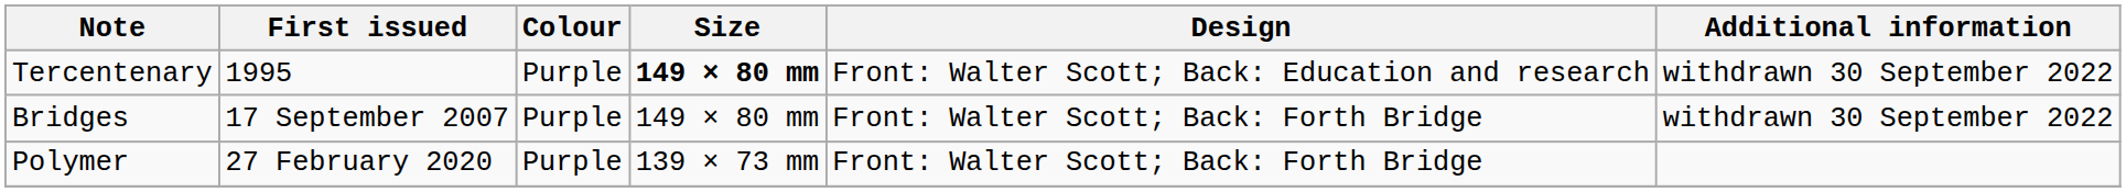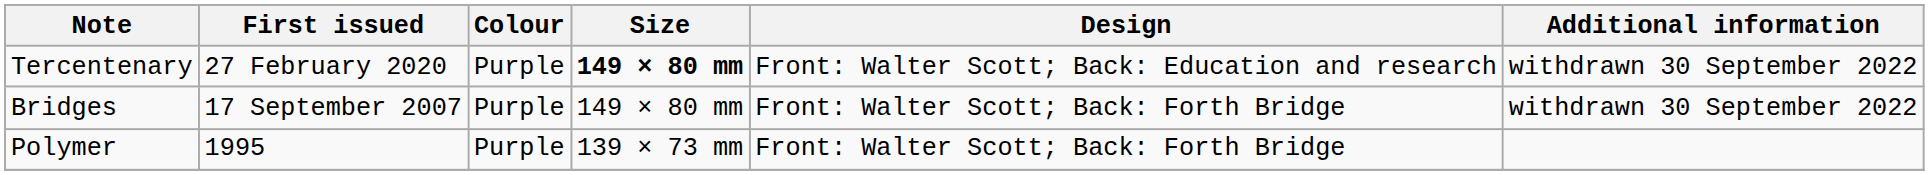 <table class="wikitable">
 <tr>
 <th>Note</th>
 <th>First issued</th>
 <th>Colour</th>
 <th>Size</th>
 <th>Design</th>
 <th>Additional information</th>
 </tr>
 <tr>
 <td>Tercentenary</td>
-<td>1995</td>
+<td>27 February 2020</td>
 <td>Purple</td>
 <td><strong>149 × 80 mm</strong></td>
 <td>Front: Walter Scott; Back: Education and research</td>
 <td>withdrawn 30 September 2022</td>
 </tr>
 <tr>
 <td>Bridges</td>
 <td>17 September 2007</td>
 <td>Purple</td>
 <td>149 × 80 mm</td>
 <td>Front: Walter Scott; Back: Forth Bridge</td>
 <td>withdrawn 30 September 2022</td>
 </tr>
 <tr>
 <td>Polymer</td>
-<td>27 February 2020</td>
+<td>1995</td>
 <td>Purple</td>
 <td>139 × 73 mm</td>
 <td>Front: Walter Scott; Back: Forth Bridge</td>
 <td></td>
 </tr>
 <tr>
 </tr>
 </table>
